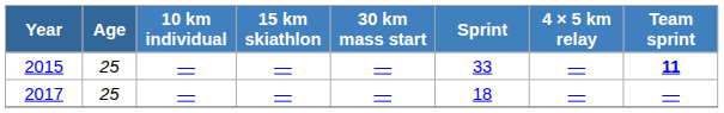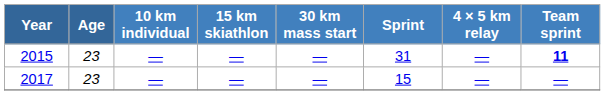 <table class="wikitable" style="font-size:95%; text-align:center; border:grey solid 1px; border-collapse:collapse; background:#ffffff;">
 <tr>
 <th style="background-color:#369; color:white; width:60px;"> Year </th>
 <th style="background-color:#369; color:white; width:40px;"> Age </th>
 <th style="background-color:#4180be; color:white; width:75px;"> 10 km <br> individual </th>
 <th style="background-color:#4180be; color:white; width:75px;"> 15 km <br> skiathlon </th>
 <th style="background-color:#4180be; color:white; width:75px;"> 30 km <br> mass start </th>
 <th style="background-color:#4180be; color:white; width:75px;"> Sprint </th>
 <th style="background-color:#4180be; color:white; width:75px;"> 4 × 5 km <br> relay </th>
 <th style="background-color:#4180be; color:white; width:75px;"> Team <br> sprint </th>
 </tr>
 <tr>
 <td><a href='#'>2015</a></td>
-<td><em>25</em></td>
+<td><em>23</em></td>
 <td><a href='#'>—</a></td>
 <td><a href='#'>—</a></td>
 <td><a href='#'>—</a></td>
-<td><a href='#'>33</a></td>
+<td><a href='#'>31</a></td>
 <td><a href='#'>—</a></td>
 <td><strong><a href='#'>11</a></strong></td>
 </tr>
 <tr>
 <td><a href='#'>2017</a></td>
-<td><em>25</em></td>
+<td><em>23</em></td>
 <td><a href='#'>—</a></td>
 <td><a href='#'>—</a></td>
 <td><a href='#'>—</a></td>
-<td><a href='#'>18</a></td>
+<td><a href='#'>15</a></td>
 <td><a href='#'>—</a></td>
 <td><a href='#'>—</a></td>
 </tr>
 <tr>
 </tr>
 </table>
